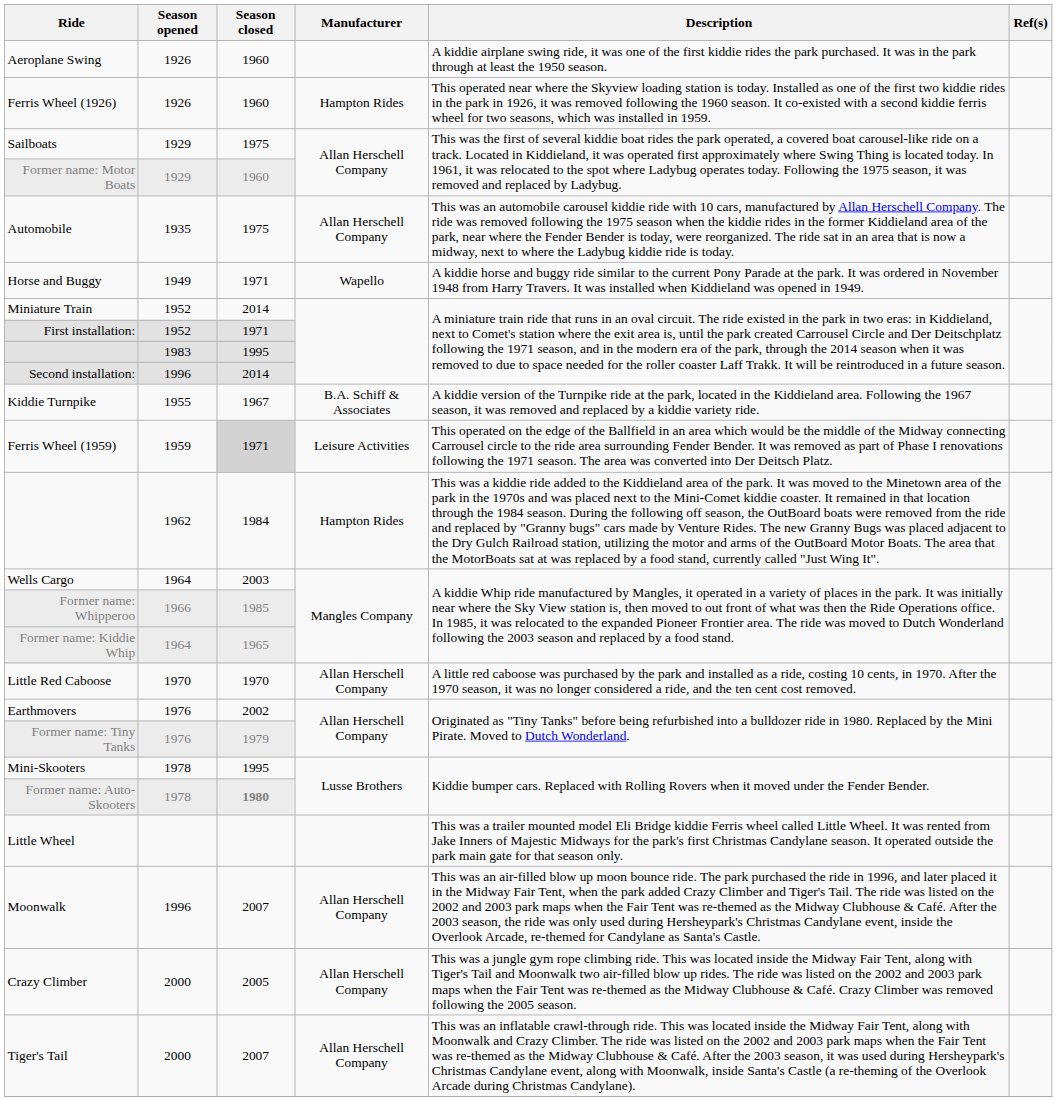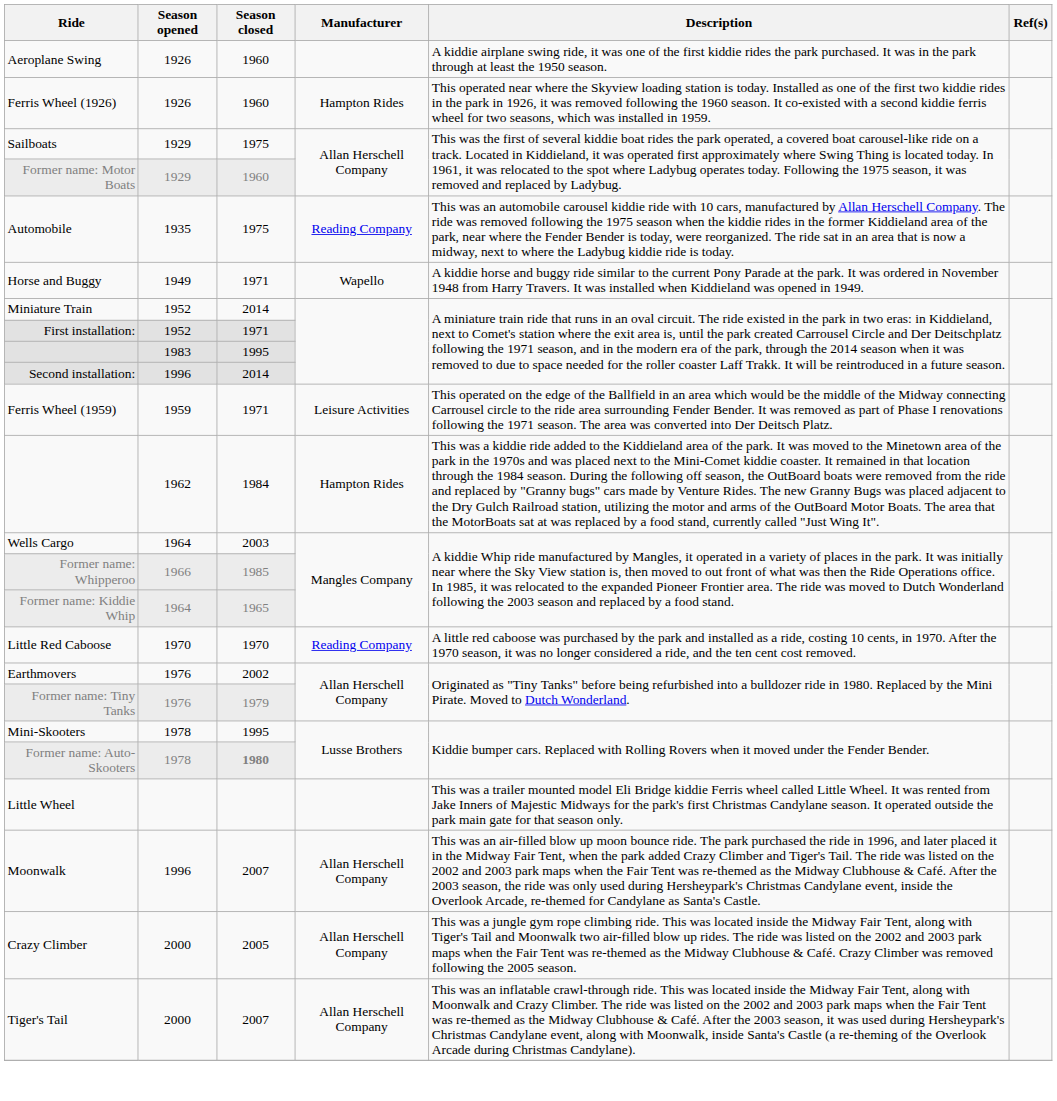 <table class="wikitable sortable" border="1">
 <tr>
 <th width=12%>Ride</th>
 <th width=7%>Season opened</th>
 <th width=7%>Season closed</th>
 <th width=12%>Manufacturer</th>
 <th width=52% class="unsortable">Description</th>
 <th width=3% class="unsortable">Ref(s)</th>
 </tr>
 <tr>
 <td>Aeroplane Swing</td>
 <td align=center>1926</td>
 <td align=center>1960</td>
 <td align=center></td>
 <td>A kiddie airplane swing ride, it was one of the first kiddie rides the park purchased. It was in the park through at least the 1950 season.</td>
 <td></td>
 </tr>
 <tr>
 <td>Ferris Wheel (1926)</td>
 <td align=center>1926</td>
 <td align=center>1960</td>
 <td align=center>Hampton Rides</td>
 <td>This operated near where the Skyview loading station is today. Installed as one of the first two kiddie rides in the park in 1926, it was removed following the 1960 season. It co-existed with a second kiddie ferris wheel for two seasons, which was installed in 1959.</td>
 <td></td>
 </tr>
 <tr>
 <td>Sailboats</td>
 <td align=center>1929</td>
 <td align=center>1975</td>
 <td rowspan=2 align=center>Allan Herschell Company</td>
 <td rowspan=2>This was the first of several kiddie boat rides the park operated, a covered boat carousel-like ride on a track. Located in Kiddieland, it was operated first approximately where Swing Thing is located today. In 1961, it was relocated to the spot where Ladybug operates today. Following the 1975 season, it was removed and replaced by Ladybug.</td>
 <td rowspan=2></td>
 </tr>
 <tr style="height: 10px;">
 <td align=right style="background: #ececec; color: grey"><span>Former name:</span> <span>Motor Boats</span></td>
 <td align=center style="background: #ececec; color: grey"><span>1929</span></td>
 <td align=center style="background: #ececec; color: grey"><span>1960</span></td>
 </tr>
 <tr>
 <td>Automobile</td>
 <td align=center>1935</td>
 <td align=center>1975</td>
-<td align=center>Allan Herschell Company</td>
+<td align=center><a href='#'>Reading Company</a></td>
 <td>This was an automobile carousel kiddie ride with 10 cars, manufactured by <a href='#'>Allan Herschell Company</a>. The ride was removed following the 1975 season when the kiddie rides in the former Kiddieland area of the park, near where the Fender Bender is today, were reorganized. The ride sat in an area that is now a midway, next to where the Ladybug kiddie ride is today.</td>
 <td></td>
 </tr>
 <tr>
 <td>Horse and Buggy</td>
 <td align=center>1949</td>
 <td align=center>1971</td>
 <td align=center>Wapello</td>
 <td>A kiddie horse and buggy ride similar to the current Pony Parade at the park. It was ordered in November 1948 from Harry Travers. It was installed when Kiddieland was opened in 1949.</td>
 <td></td>
 </tr>
 <tr>
 <td>Miniature Train</td>
 <td align=center>1952</td>
 <td align=center>2014</td>
 <td rowspan=4 align=center></td>
 <td rowspan=4>A miniature train ride that runs in an oval circuit. The ride existed in the park in two eras: in Kiddieland, next to Comet's station where the exit area is, until the park created Carrousel Circle and Der Deitschplatz following the 1971 season, and in the modern era of the park, through the 2014 season when it was removed to due to space needed for the roller coaster Laff Trakk. It will be reintroduced in a future season.</td>
 <td rowspan=4></td>
 </tr>
 <tr>
 <td align=right style="background: #E2E2E2; color: black"><span>First installation:</span></td>
 <td align=center style="background: #E2E2E2; color: black"><span>1952</span></td>
 <td align=center style="background: #E2E2E2; color: black"><span>1971</span></td>
 </tr>
 <tr>
 <td align=right style="background: #E2E2E2; color: black"><span></span></td>
 <td align=center style="background: #E2E2E2; color: black"><span>1983</span></td>
 <td align=center style="background: #E2E2E2; color: black"><span>1995</span></td>
 </tr>
 <tr>
 <td align=right style="background: #E2E2E2; color: black"><span>Second installation:</span></td>
 <td align=center style="background: #E2E2E2; color: black"><span>1996</span></td>
 <td align=center style="background: #E2E2E2; color: black"><span>2014</span></td>
 </tr>
 <tr>
-<td>Kiddie Turnpike</td>
-<td align=center>1955</td>
-<td align=center>1967</td>
-<td align=center>B.A. Schiff & Associates</td>
-<td>A kiddie version of the Turnpike ride at the park, located in the Kiddieland area. Following the 1967 season, it was removed and replaced by a kiddie variety ride.</td>
-<td></td>
-</tr>
-<tr>
 <td>Ferris Wheel (1959)</td>
 <td align=center>1959</td>
-<td align=center style="background: lightgrey;">1971</td>
+<td align=center>1971</td>
 <td align=center>Leisure Activities</td>
 <td>This operated on the edge of the Ballfield in an area which would be the middle of the Midway connecting Carrousel circle to the ride area surrounding Fender Bender. It was removed as part of Phase I renovations following the 1971 season. The area was converted into Der Deitsch Platz.</td>
 <td></td>
 </tr>
 <tr>
 <td></td>
 <td align=center>1962</td>
 <td align=center>1984</td>
 <td align=center>Hampton Rides</td>
 <td>This was a kiddie ride added to the Kiddieland area of the park. It was moved to the Minetown area of the park in the 1970s and was placed next to the Mini-Comet kiddie coaster. It remained in that location through the 1984 season. During the following off season, the OutBoard boats were removed from the ride and replaced by "Granny bugs" cars made by Venture Rides. The new Granny Bugs was placed adjacent to the Dry Gulch Railroad station, utilizing the motor and arms of the OutBoard Motor Boats. The area that the MotorBoats sat at was replaced by a food stand, currently called "Just Wing It".</td>
 <td></td>
 </tr>
 <tr>
 <td>Wells Cargo</td>
 <td align=center>1964</td>
 <td align=center>2003</td>
 <td align=center rowspan=3>Mangles Company</td>
 <td rowspan=3>A kiddie Whip ride manufactured by Mangles, it operated in a variety of places in the park. It was initially near where the Sky View station is, then moved to out front of what was then the Ride Operations office. In 1985, it was relocated to the expanded Pioneer Frontier area. The ride was moved to Dutch Wonderland following the 2003 season and replaced by a food stand.</td>
 <td rowspan=3 style="text-align:center;"></td>
 </tr>
 <tr style="height: 10px;">
 <td align=right style="background: #ececec; color: grey"><span>Former name:</span> <span>Whipperoo</span></td>
 <td align=center style="background: #ececec; color: grey"><span>1966</span></td>
 <td align=center style="background: #ececec; color: grey"><span>1985</span></td>
 </tr>
 <tr style="height: 10px;">
 <td align=right style="background: #ececec; color: grey"><span>Former name:</span> <span>Kiddie Whip</span></td>
 <td align=center style="background: #ececec; color: grey"><span>1964</span></td>
 <td align=center style="background: #ececec; color: grey"><span>1965</span></td>
 </tr>
 <tr>
 <td>Little Red Caboose</td>
 <td align=center>1970</td>
 <td align=center>1970</td>
-<td align=center>Allan Herschell Company</td>
+<td align=center><a href='#'>Reading Company</a></td>
 <td>A little red caboose was purchased by the park and installed as a ride, costing 10 cents, in 1970. After the 1970 season, it was no longer considered a ride, and the ten cent cost removed.</td>
 <td></td>
 </tr>
 <tr>
 <td>Earthmovers</td>
 <td align=center>1976</td>
 <td align=center>2002</td>
 <td rowspan=2 align=center>Allan Herschell Company</td>
 <td rowspan=2>Originated as "Tiny Tanks" before being refurbished into a bulldozer ride in 1980. Replaced by the Mini Pirate. Moved to <a href='#'>Dutch Wonderland</a>.</td>
 <td rowspan=2 style="text-align:center;"></td>
 </tr>
 <tr style="height: 10px;">
 <td align=right style="background: #ececec; color: grey"><span>Former name:</span> <span>Tiny Tanks</span></td>
 <td align=center style="background: #ececec; color: grey"><span>1976</span></td>
 <td align=center style="background: #ececec; color: grey"><span>1979</span></td>
 </tr>
 <tr>
 <td>Mini-Skooters</td>
 <td align=center>1978</td>
 <td align=center>1995</td>
 <td rowspan=2 align=center>Lusse Brothers</td>
 <td rowspan=2>Kiddie bumper cars. Replaced with Rolling Rovers when it moved under the Fender Bender.</td>
 <td rowspan=2 style="text-align:center;"></td>
 </tr>
 <tr style="height: 10px;">
 <td align=right style="background: #ececec; color: grey"><span>Former name:</span> <span>Auto-Skooters</span></td>
 <td align=center style="background: #ececec; color: grey"><span>1978</span></td>
 <td align=center style="background: #ececec; color: grey"><strong><span>1980</span></strong></td>
 </tr>
 <tr>
 <td>Little Wheel</td>
 <td></td>
 <td></td>
 <td></td>
 <td>This was a trailer mounted model Eli Bridge kiddie Ferris wheel called Little Wheel. It was rented from Jake Inners of Majestic Midways for the park's first Christmas Candylane season. It operated outside the park main gate for that season only.</td>
 <td></td>
 </tr>
 <tr>
 <td>Moonwalk</td>
 <td align=center>1996</td>
 <td align=center>2007</td>
 <td align=center>Allan Herschell Company</td>
 <td>This was an air-filled blow up moon bounce ride. The park purchased the ride in 1996, and later placed it in the Midway Fair Tent, when the park added Crazy Climber and Tiger's Tail. The ride was listed on the 2002 and 2003 park maps when the Fair Tent was re-themed as the Midway Clubhouse & Café. After the 2003 season, the ride was only used during Hersheypark's Christmas Candylane event, inside the Overlook Arcade, re-themed for Candylane as Santa's Castle.</td>
 <td></td>
 </tr>
 <tr>
 <td>Crazy Climber</td>
 <td align=center>2000</td>
 <td align=center>2005</td>
 <td align=center>Allan Herschell Company</td>
 <td>This was a jungle gym rope climbing ride. This was located inside the Midway Fair Tent, along with Tiger's Tail and Moonwalk two air-filled blow up rides. The ride was listed on the 2002 and 2003 park maps when the Fair Tent was re-themed as the Midway Clubhouse & Café. Crazy Climber was removed following the 2005 season.</td>
 <td></td>
 </tr>
 <tr>
 <td>Tiger's Tail</td>
 <td align=center>2000</td>
 <td align=center>2007</td>
 <td align=center>Allan Herschell Company</td>
 <td>This was an inflatable crawl-through ride. This was located inside the Midway Fair Tent, along with Moonwalk and Crazy Climber. The ride was listed on the 2002 and 2003 park maps when the Fair Tent was re-themed as the Midway Clubhouse & Café. After the 2003 season, it was used during Hersheypark's Christmas Candylane event, along with Moonwalk, inside Santa's Castle (a re-theming of the Overlook Arcade during Christmas Candylane).</td>
 <td></td>
 </tr>
 <tr>
 </tr>
 </table>
